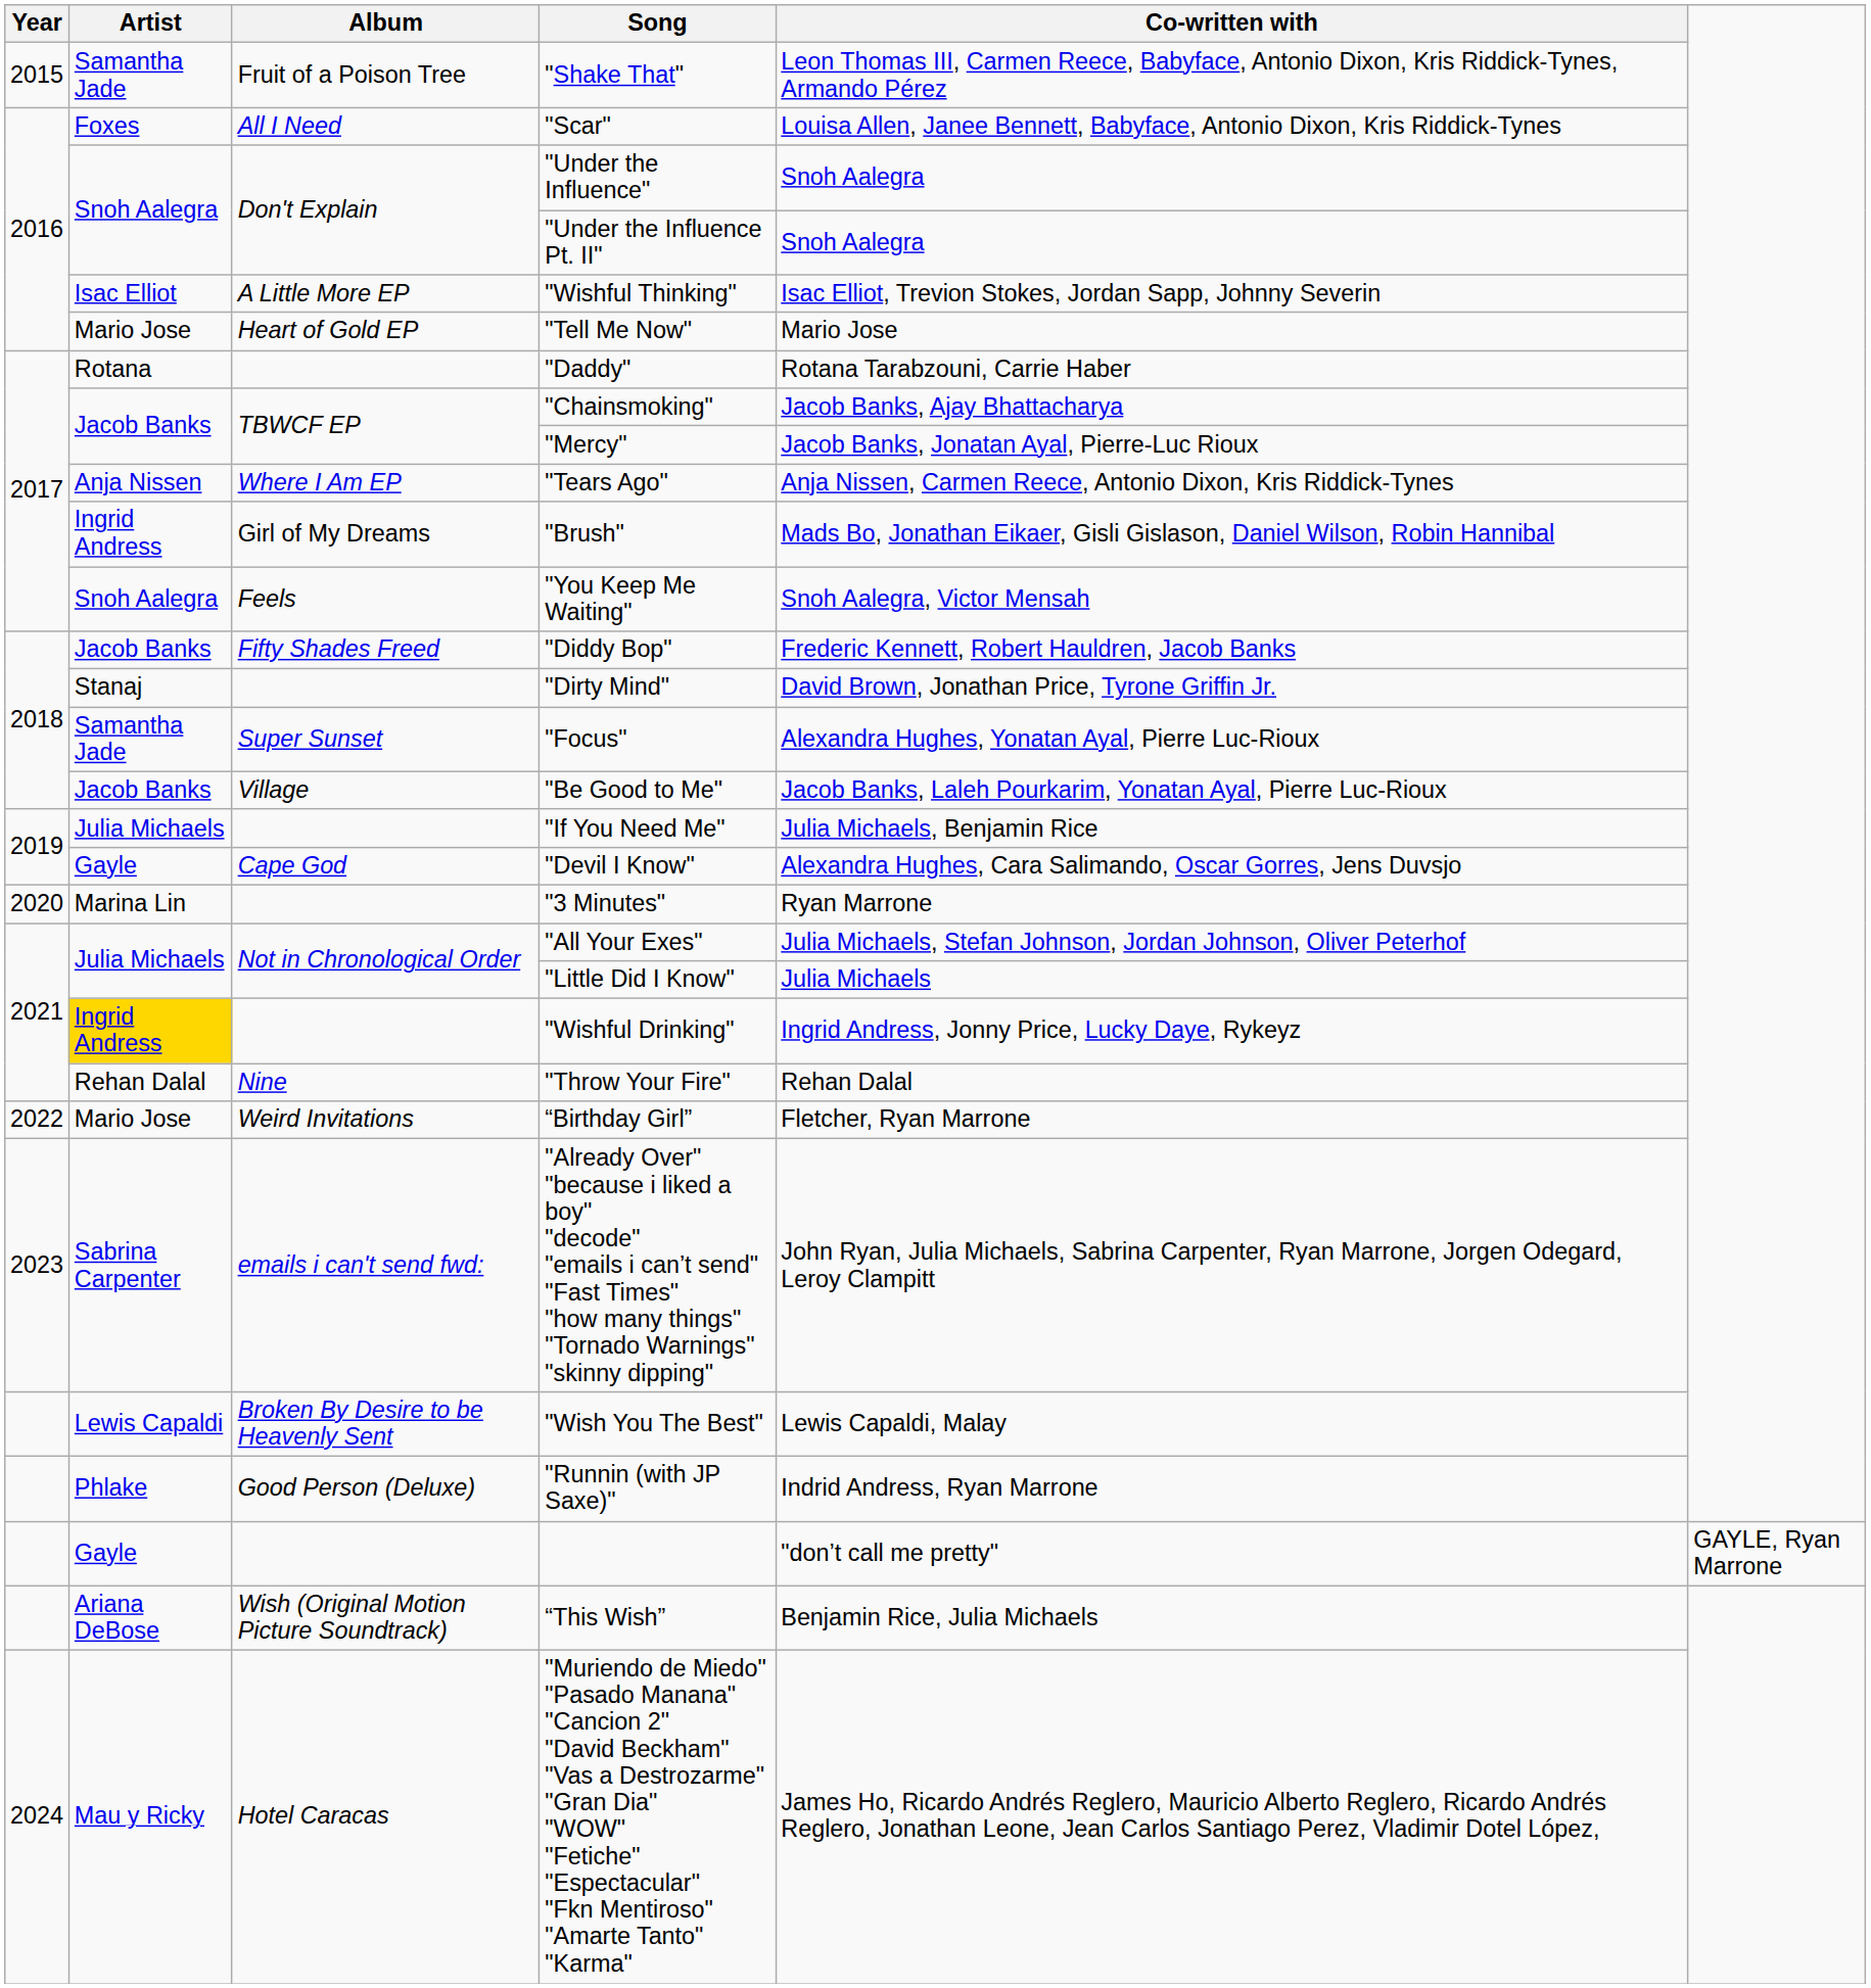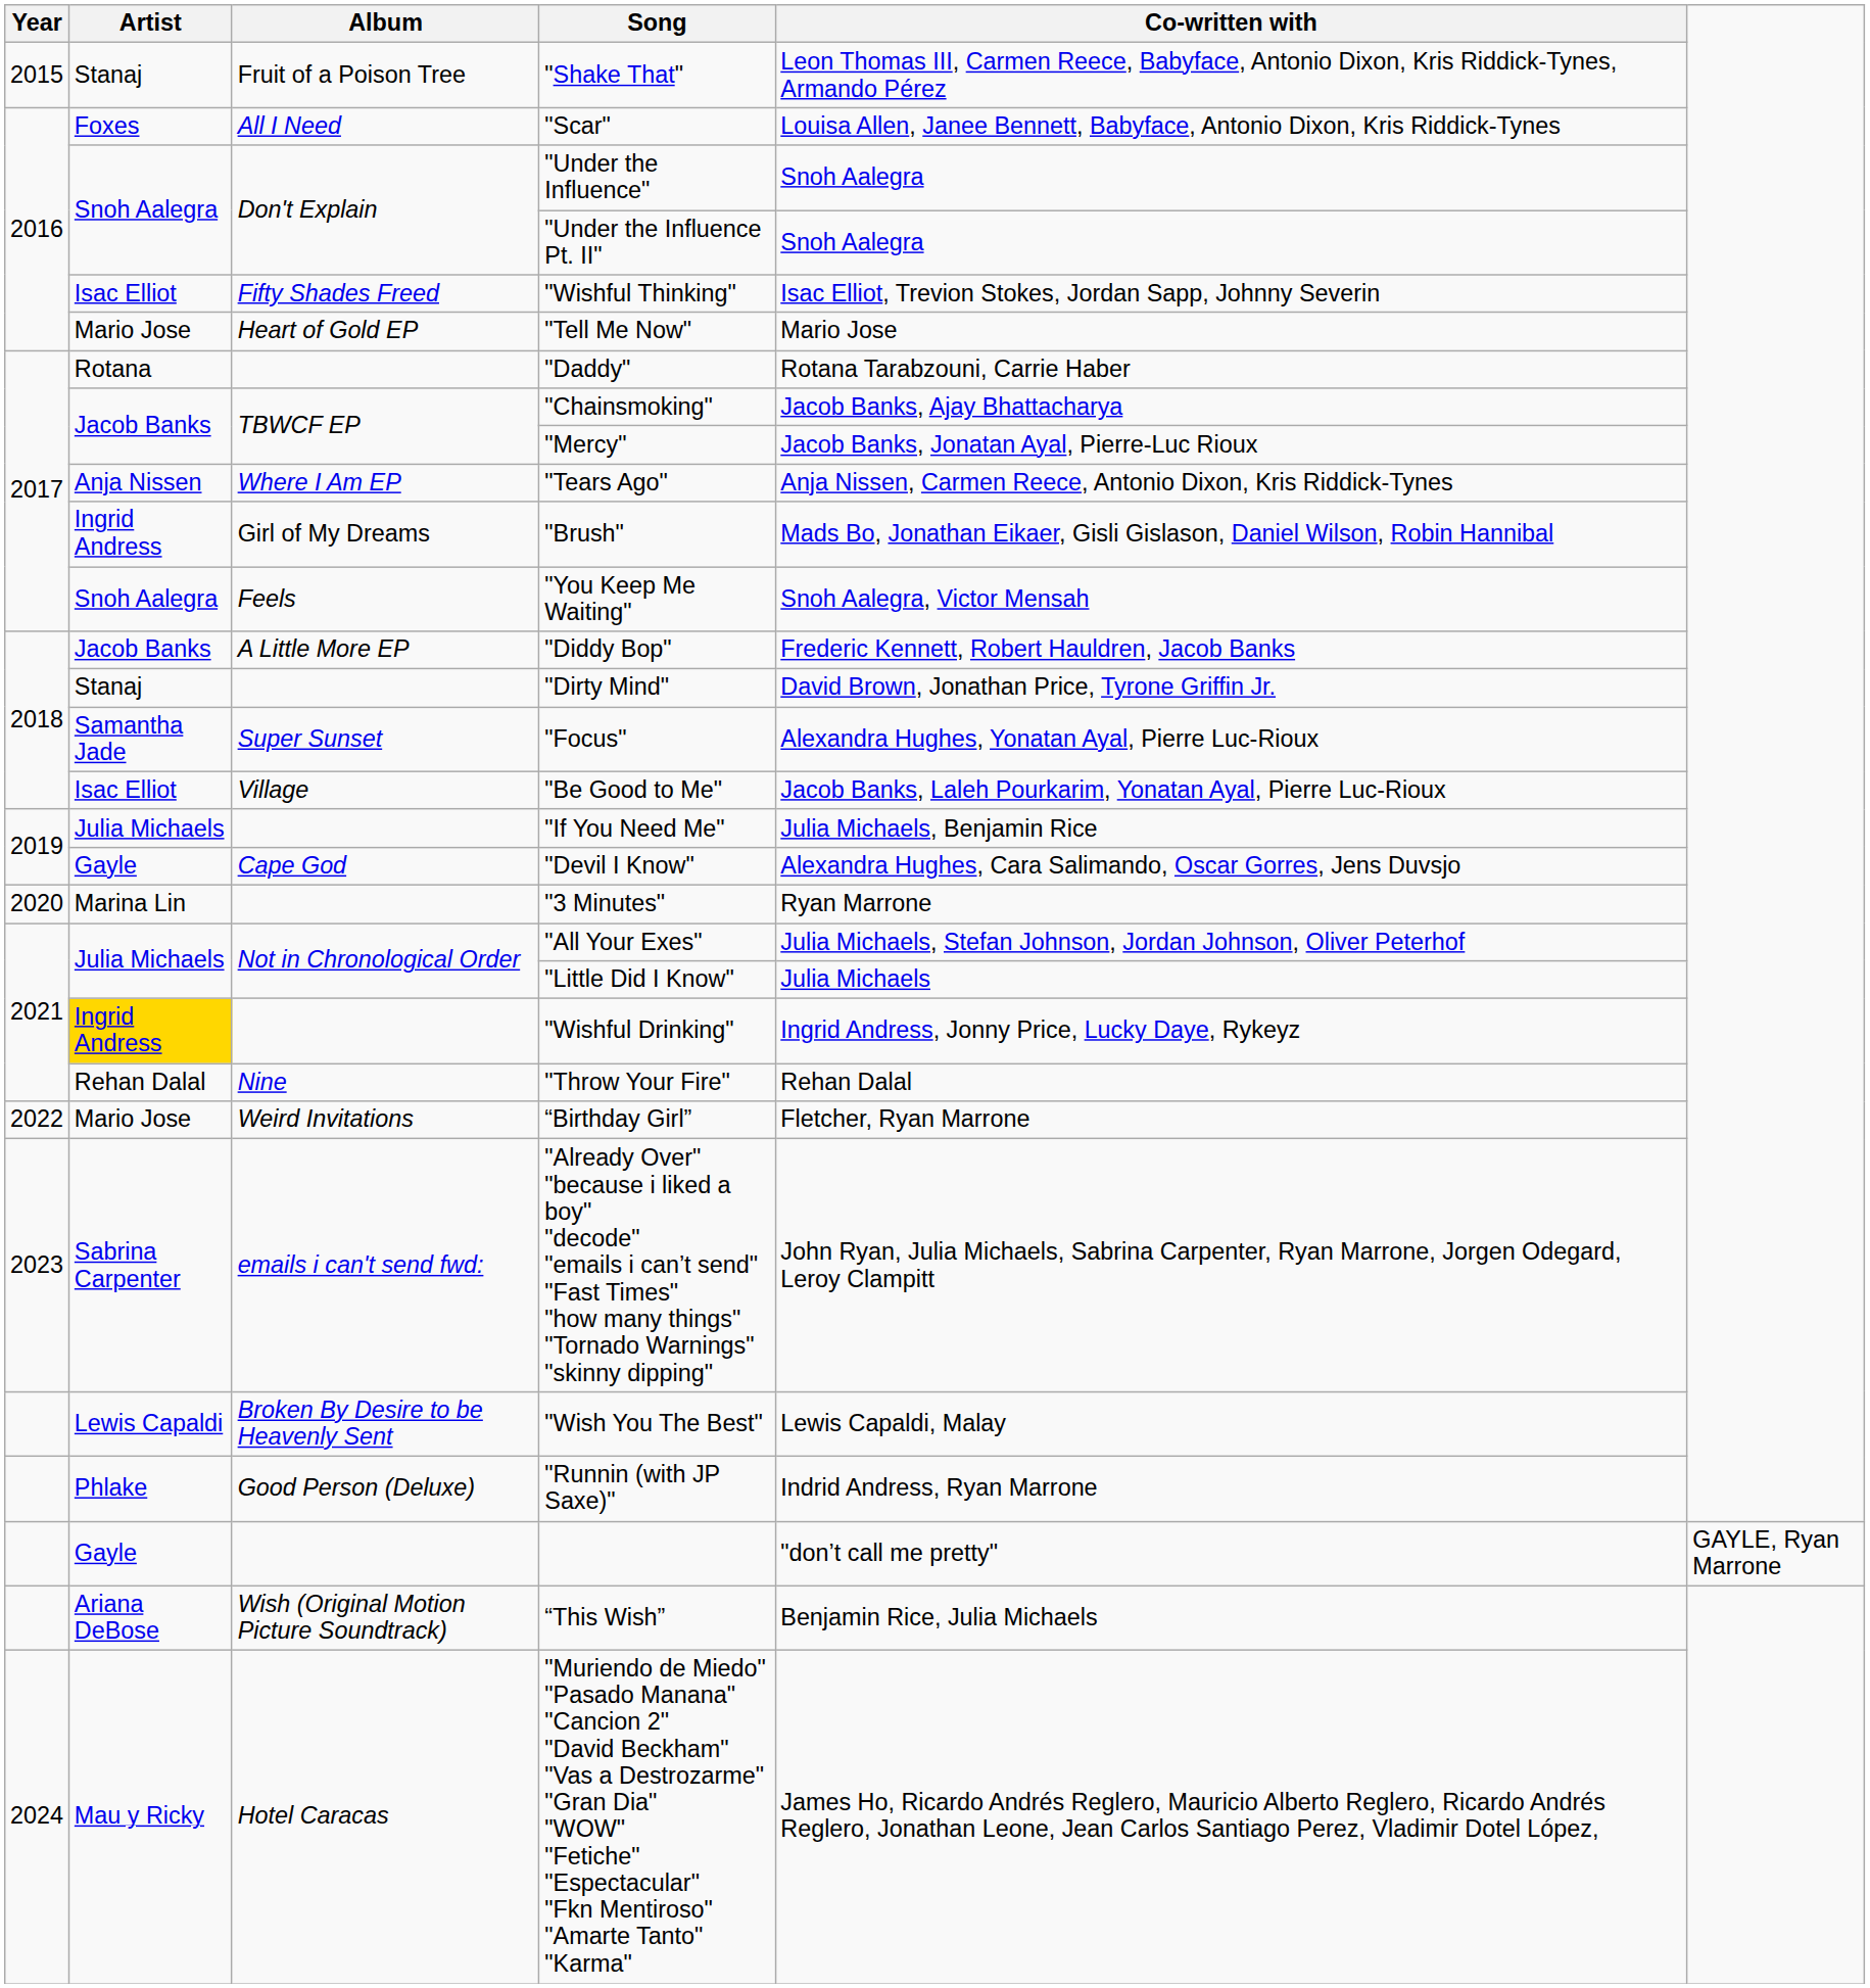 <table class="wikitable">
 <tr>
 <th>Year</th>
 <th>Artist</th>
 <th>Album</th>
 <th>Song</th>
 <th>Co-written with</th>
 </tr>
 <tr>
 <td>2015</td>
-<td><a href='#'>Samantha Jade</a></td>
+<td>Stanaj</td>
 <td>Fruit of a Poison Tree</td>
 <td>"<a href='#'>Shake That</a>"<br></td>
 <td><a href='#'>Leon Thomas III</a>, <a href='#'>Carmen Reece</a>, <a href='#'>Babyface</a>, Antonio Dixon, Kris Riddick-Tynes, <a href='#'>Armando Pérez</a></td>
 </tr>
 <tr>
 <td rowspan="5">2016</td>
 <td><a href='#'>Foxes</a></td>
 <td><em><a href='#'>All I Need</a></em></td>
 <td>"Scar"</td>
 <td><a href='#'>Louisa Allen</a>, <a href='#'>Janee Bennett</a>, <a href='#'>Babyface</a>, Antonio Dixon, Kris Riddick-Tynes</td>
 </tr>
 <tr>
 <td rowspan="2"><a href='#'>Snoh Aalegra</a></td>
 <td rowspan="2"><em>Don't Explain</em></td>
 <td>"Under the Influence"</td>
 <td><a href='#'>Snoh Aalegra</a></td>
 </tr>
 <tr>
 <td>"Under the Influence Pt. II"</td>
 <td><a href='#'>Snoh Aalegra</a></td>
 </tr>
 <tr>
 <td><a href='#'>Isac Elliot</a></td>
-<td><em>A Little More EP</em></td>
+<td><em><a href='#'>Fifty Shades Freed</a></em></td>
 <td>"Wishful Thinking"</td>
 <td><a href='#'>Isac Elliot</a>, Trevion Stokes, Jordan Sapp, Johnny Severin</td>
 </tr>
 <tr>
 <td>Mario Jose</td>
 <td><em>Heart of Gold EP</em></td>
 <td>"Tell Me Now"</td>
 <td>Mario Jose</td>
 </tr>
 <tr>
 <td rowspan="6">2017</td>
 <td>Rotana</td>
 <td></td>
 <td>"Daddy"</td>
 <td>Rotana Tarabzouni, Carrie Haber</td>
 </tr>
 <tr>
 <td rowspan="2"><a href='#'>Jacob Banks</a></td>
 <td rowspan="2"><em>TBWCF EP</em></td>
 <td>"Chainsmoking"</td>
 <td><a href='#'>Jacob Banks</a>, <a href='#'>Ajay Bhattacharya</a></td>
 </tr>
 <tr>
 <td>"Mercy"</td>
 <td><a href='#'>Jacob Banks</a>, <a href='#'>Jonatan Ayal</a>, Pierre-Luc Rioux</td>
 </tr>
 <tr>
 <td><a href='#'>Anja Nissen</a></td>
 <td><em><a href='#'>Where I Am EP</a></em></td>
 <td>"Tears Ago"</td>
 <td><a href='#'>Anja Nissen</a>, <a href='#'>Carmen Reece</a>, Antonio Dixon, Kris Riddick-Tynes</td>
 </tr>
 <tr>
 <td><a href='#'>Ingrid Andress</a></td>
 <td>Girl of My Dreams</td>
 <td>"Brush"</td>
 <td><a href='#'>Mads Bo</a>, <a href='#'>Jonathan Eikaer</a>, Gisli Gislason, <a href='#'>Daniel Wilson</a>, <a href='#'>Robin Hannibal</a></td>
 </tr>
 <tr>
 <td><a href='#'>Snoh Aalegra</a></td>
 <td><em>Feels</em></td>
 <td>"You Keep Me Waiting"<br></td>
 <td><a href='#'>Snoh Aalegra</a>, <a href='#'>Victor Mensah</a></td>
 </tr>
 <tr>
 <td rowspan="4">2018</td>
 <td><a href='#'>Jacob Banks</a></td>
-<td><em><a href='#'>Fifty Shades Freed</a></em></td>
+<td><em>A Little More EP</em></td>
 <td>"Diddy Bop"<br></td>
 <td><a href='#'>Frederic Kennett</a>, <a href='#'>Robert Hauldren</a>, <a href='#'>Jacob Banks</a></td>
 </tr>
 <tr>
 <td>Stanaj</td>
 <td></td>
 <td>"Dirty Mind"<br></td>
 <td><a href='#'>David Brown</a>, Jonathan Price, <a href='#'>Tyrone Griffin Jr.</a></td>
 </tr>
 <tr>
 <td><a href='#'>Samantha Jade</a></td>
 <td><em><a href='#'>Super Sunset</a></em></td>
 <td>"Focus"</td>
 <td><a href='#'>Alexandra Hughes</a>, <a href='#'>Yonatan Ayal</a>, Pierre Luc-Rioux</td>
 </tr>
 <tr>
-<td><a href='#'>Jacob Banks</a></td>
+<td><a href='#'>Isac Elliot</a></td>
 <td><em>Village</em></td>
 <td>"Be Good to Me"<br></td>
 <td><a href='#'>Jacob Banks</a>, <a href='#'>Laleh Pourkarim</a>, <a href='#'>Yonatan Ayal</a>, Pierre Luc-Rioux</td>
 </tr>
 <tr>
 <td rowspan="2">2019</td>
 <td><a href='#'>Julia Michaels</a></td>
 <td></td>
 <td>"If You Need Me"</td>
 <td><a href='#'>Julia Michaels</a>, Benjamin Rice</td>
 </tr>
 <tr>
 <td><a href='#'>Gayle</a></td>
 <td><em><a href='#'>Cape God</a></em></td>
 <td>"Devil I Know"</td>
 <td><a href='#'>Alexandra Hughes</a>, Cara Salimando, <a href='#'>Oscar Gorres</a>, Jens Duvsjo</td>
 </tr>
 <tr>
 <td>2020</td>
 <td>Marina Lin</td>
 <td></td>
 <td>"3 Minutes"</td>
 <td>Ryan Marrone</td>
 </tr>
 <tr>
 <td rowspan="4">2021</td>
 <td rowspan="2"><a href='#'>Julia Michaels</a></td>
 <td rowspan="2"><em><a href='#'>Not in Chronological Order</a></em></td>
 <td>"All Your Exes"</td>
 <td><a href='#'>Julia Michaels</a>, <a href='#'>Stefan Johnson</a>, <a href='#'>Jordan Johnson</a>, <a href='#'>Oliver Peterhof</a></td>
 </tr>
 <tr>
 <td>"Little Did I Know"</td>
 <td><a href='#'>Julia Michaels</a></td>
 </tr>
 <tr>
 <td style="background: gold;"><a href='#'>Ingrid Andress</a></td>
 <td></td>
 <td>"Wishful Drinking"<br></td>
 <td><a href='#'>Ingrid Andress</a>, Jonny Price, <a href='#'>Lucky Daye</a>, Rykeyz</td>
 </tr>
 <tr>
 <td>Rehan Dalal</td>
 <td><em><a href='#'>Nine</a></em></td>
 <td>"Throw Your Fire"</td>
 <td>Rehan Dalal</td>
 </tr>
 <tr>
 <td>2022</td>
 <td>Mario Jose</td>
 <td><em>Weird Invitations</em></td>
 <td>“Birthday Girl”</td>
 <td>Fletcher, Ryan Marrone</td>
 </tr>
 <tr>
 <td>2023</td>
 <td><a href='#'>Sabrina Carpenter</a></td>
 <td><em><a href='#'>emails i can't send fwd:</a></em></td>
 <td>"Already Over"<br>"because i liked a boy"<br>"decode"<br>"emails i can’t send"<br>"Fast Times"<br>"how many things"<br>"Tornado Warnings"<br>"skinny dipping"</td>
 <td>John Ryan, Julia Michaels, Sabrina Carpenter, Ryan Marrone, Jorgen Odegard, Leroy Clampitt</td>
 </tr>
 <tr>
 <td></td>
 <td><a href='#'>Lewis Capaldi</a></td>
 <td><em><a href='#'>Broken By Desire to be Heavenly Sent</a></em></td>
 <td>"Wish You The Best"</td>
 <td>Lewis Capaldi, Malay</td>
 </tr>
 <tr>
 <td></td>
 <td><a href='#'>Phlake</a></td>
 <td><em>Good Person (Deluxe)</em></td>
 <td>"Runnin (with JP Saxe)"</td>
 <td>Indrid Andress, Ryan Marrone</td>
 </tr>
 <tr>
 <td></td>
 <td><a href='#'>Gayle</a></td>
 <td></td>
 <td></td>
 <td>"don’t call me pretty"</td>
 <td>GAYLE, Ryan Marrone</td>
 </tr>
 <tr>
 <td></td>
 <td><a href='#'>Ariana DeBose</a></td>
 <td><em>Wish (Original Motion Picture Soundtrack)</em></td>
 <td>“This Wish”</td>
 <td>Benjamin Rice, Julia Michaels</td>
 </tr>
 <tr>
 <td>2024</td>
 <td><a href='#'>Mau y Ricky</a></td>
 <td><em>Hotel Caracas</em></td>
 <td>"Muriendo de Miedo"<br>"Pasado Manana"<br>"Cancion 2"<br>"David Beckham"<br>"Vas a Destrozarme"<br>"Gran Dia"<br>"WOW"<br>"Fetiche"<br>"Espectacular"<br>"Fkn Mentiroso"<br>"Amarte Tanto"<br>"Karma"</td>
 <td>James Ho, Ricardo Andrés Reglero, Mauricio Alberto Reglero, Ricardo Andrés Reglero, Jonathan Leone, Jean Carlos Santiago Perez, Vladimir Dotel López,</td>
 </tr>
 </table>
